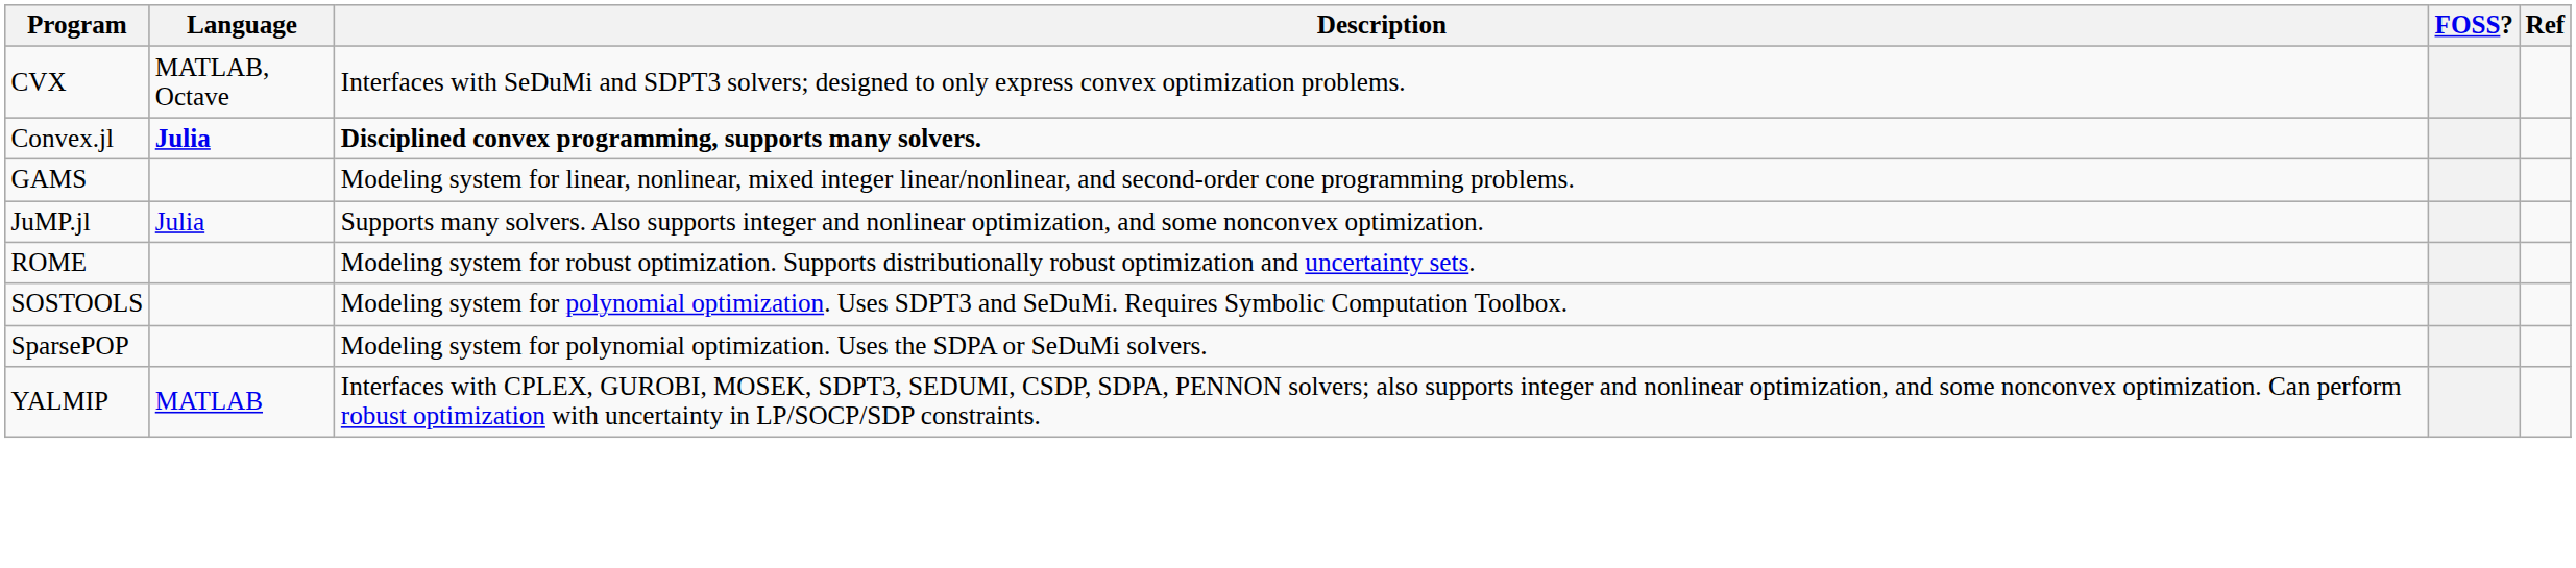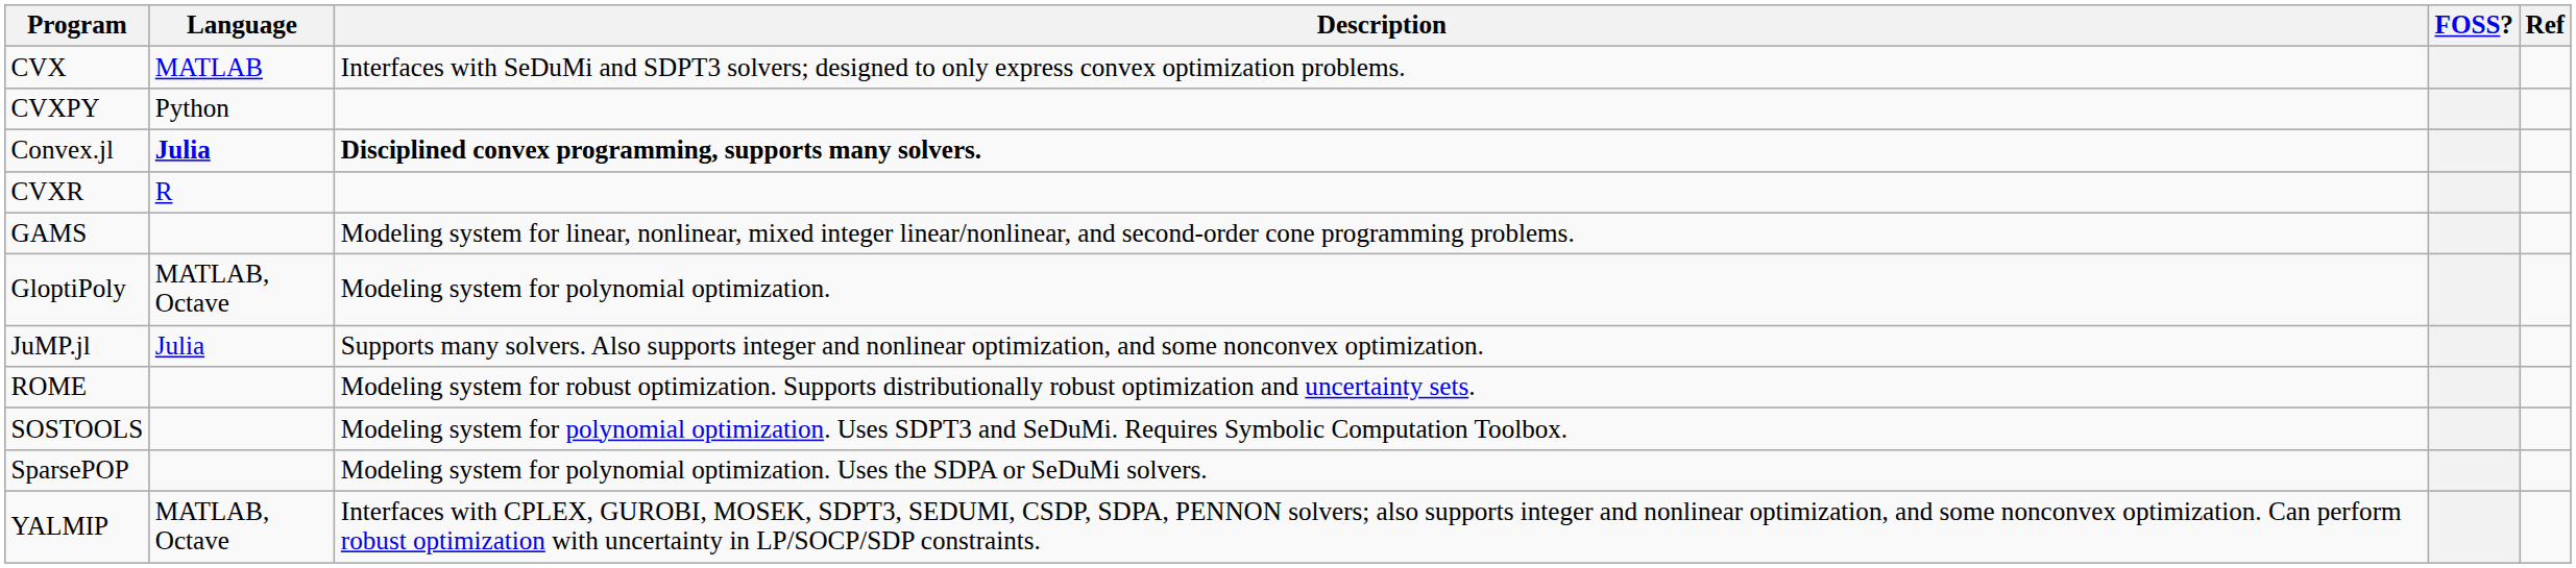 <table class="wikitable sortable">
 <tr>
 <th>Program</th>
 <th>Language</th>
 <th>Description</th>
 <th><a href='#'>FOSS</a>?</th>
 <th>Ref</th>
 </tr>
 <tr>
 <td>CVX</td>
-<td>MATLAB, Octave</td>
+<td><a href='#'>MATLAB</a></td>
 <td>Interfaces with SeDuMi and SDPT3 solvers; designed to only express convex optimization problems.</td>
+<th></th>
+<td></td>
+</tr>
+<tr>
+<td>CVXPY</td>
+<td>Python</td>
+<td></td>
 <th></th>
 <td></td>
 </tr>
 <tr>
 <td>Convex.jl</td>
 <td><strong><a href='#'>Julia</a></strong></td>
 <td><strong>Disciplined convex programming, supports many solvers.</strong></td>
 <th></th>
 <td></td>
 </tr>
 <tr>
+<td>CVXR</td>
+<td><a href='#'>R</a></td>
+<td></td>
+<th></th>
+<td></td>
+</tr>
+<tr>
 <td>GAMS</td>
 <td></td>
 <td>Modeling system for linear, nonlinear, mixed integer linear/nonlinear, and second-order cone programming problems.</td>
+<th></th>
+<td></td>
+</tr>
+<tr>
+<td>GloptiPoly</td>
+<td>MATLAB,<br>Octave</td>
+<td>Modeling system for polynomial optimization.</td>
 <th></th>
 <td></td>
 </tr>
 <tr>
 <td>JuMP.jl</td>
 <td><a href='#'>Julia</a></td>
 <td>Supports many solvers. Also supports integer and nonlinear optimization, and some nonconvex optimization.</td>
 <th></th>
 <td></td>
 </tr>
 <tr>
 <td>ROME</td>
 <td></td>
 <td>Modeling system for robust optimization. Supports distributionally robust optimization and <a href='#'>uncertainty sets</a>.</td>
 <th></th>
 <td></td>
 </tr>
 <tr>
 <td>SOSTOOLS</td>
 <td></td>
 <td>Modeling system for <a href='#'>polynomial optimization</a>. Uses SDPT3 and SeDuMi. Requires Symbolic Computation Toolbox.</td>
 <th></th>
 <td></td>
 </tr>
 <tr>
 <td>SparsePOP</td>
 <td></td>
 <td>Modeling system for polynomial optimization. Uses the SDPA or SeDuMi solvers.</td>
 <th></th>
 <td></td>
 </tr>
 <tr>
 <td>YALMIP</td>
-<td><a href='#'>MATLAB</a></td>
+<td>MATLAB, Octave</td>
 <td>Interfaces with CPLEX, GUROBI, MOSEK, SDPT3, SEDUMI, CSDP, SDPA, PENNON solvers; also supports integer and nonlinear optimization, and some nonconvex optimization. Can perform <a href='#'>robust optimization</a> with uncertainty in LP/SOCP/SDP constraints.</td>
 <th></th>
 <td></td>
 </tr>
 </table>
